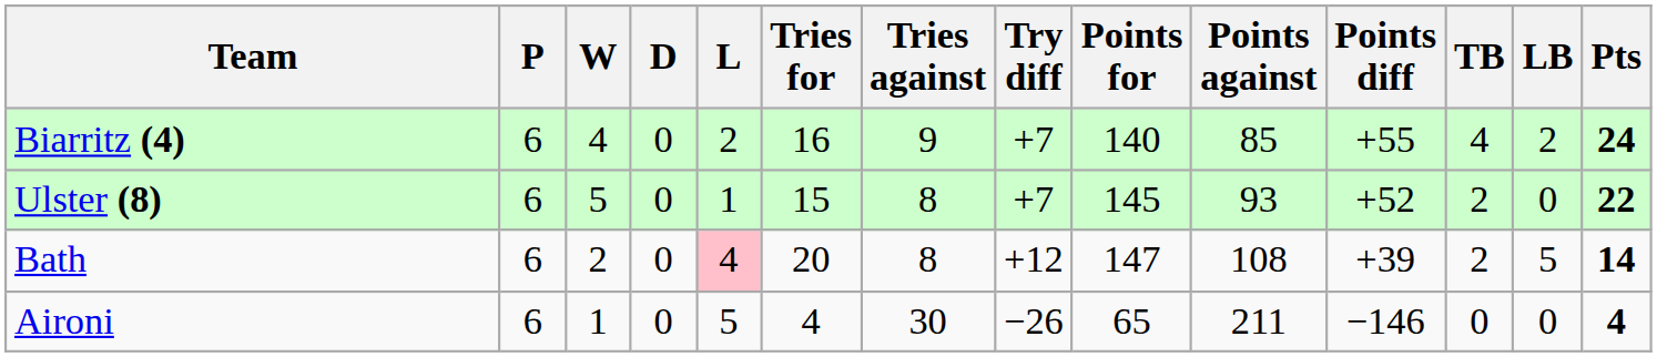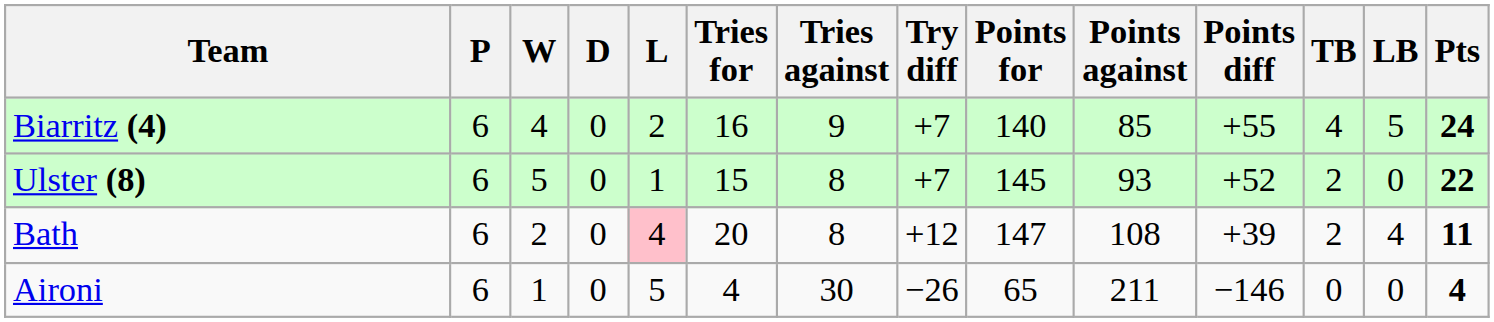 <table class="wikitable" style="text-align: center;">
 <tr>
 <th width="200">Team</th>
 <th width="20">P</th>
 <th width="20">W</th>
 <th width="20">D</th>
 <th width="20">L</th>
 <th width="20">Tries for</th>
 <th width="20">Tries against</th>
 <th width="20">Try diff</th>
 <th width="20">Points for</th>
 <th width="20">Points against</th>
 <th width="25">Points diff</th>
 <th width="20">TB</th>
 <th width="20">LB</th>
 <th width="20">Pts</th>
 </tr>
 <tr bgcolor=ccffcc>
 <td align=left> <a href='#'>Biarritz</a> <strong>(4)</strong></td>
 <td>6</td>
 <td>4</td>
 <td>0</td>
 <td>2</td>
 <td>16</td>
 <td>9</td>
 <td>+7</td>
 <td>140</td>
 <td>85</td>
 <td>+55</td>
 <td>4</td>
-<td>2</td>
+<td>5</td>
 <td><strong>24</strong></td>
 </tr>
 <tr bgcolor=ccffcc>
 <td align=left> <a href='#'>Ulster</a> <strong>(8)</strong></td>
 <td>6</td>
 <td>5</td>
 <td>0</td>
 <td>1</td>
 <td>15</td>
 <td>8</td>
 <td>+7</td>
 <td>145</td>
 <td>93</td>
 <td>+52</td>
 <td>2</td>
 <td>0</td>
 <td><strong>22</strong></td>
 </tr>
 <tr>
 <td align=left> <a href='#'>Bath</a></td>
 <td>6</td>
 <td>2</td>
 <td>0</td>
 <td style="background: pink;">4</td>
 <td>20</td>
 <td>8</td>
 <td>+12</td>
 <td>147</td>
 <td>108</td>
 <td>+39</td>
 <td>2</td>
-<td>5</td>
-<td><strong>14</strong></td>
+<td>4</td>
+<td><strong>11</strong></td>
 </tr>
 <tr>
 <td align=left> <a href='#'>Aironi</a></td>
 <td>6</td>
 <td>1</td>
 <td>0</td>
 <td>5</td>
 <td>4</td>
 <td>30</td>
 <td>−26</td>
 <td>65</td>
 <td>211</td>
 <td>−146</td>
 <td>0</td>
 <td>0</td>
 <td><strong>4</strong></td>
 </tr>
 </table>
